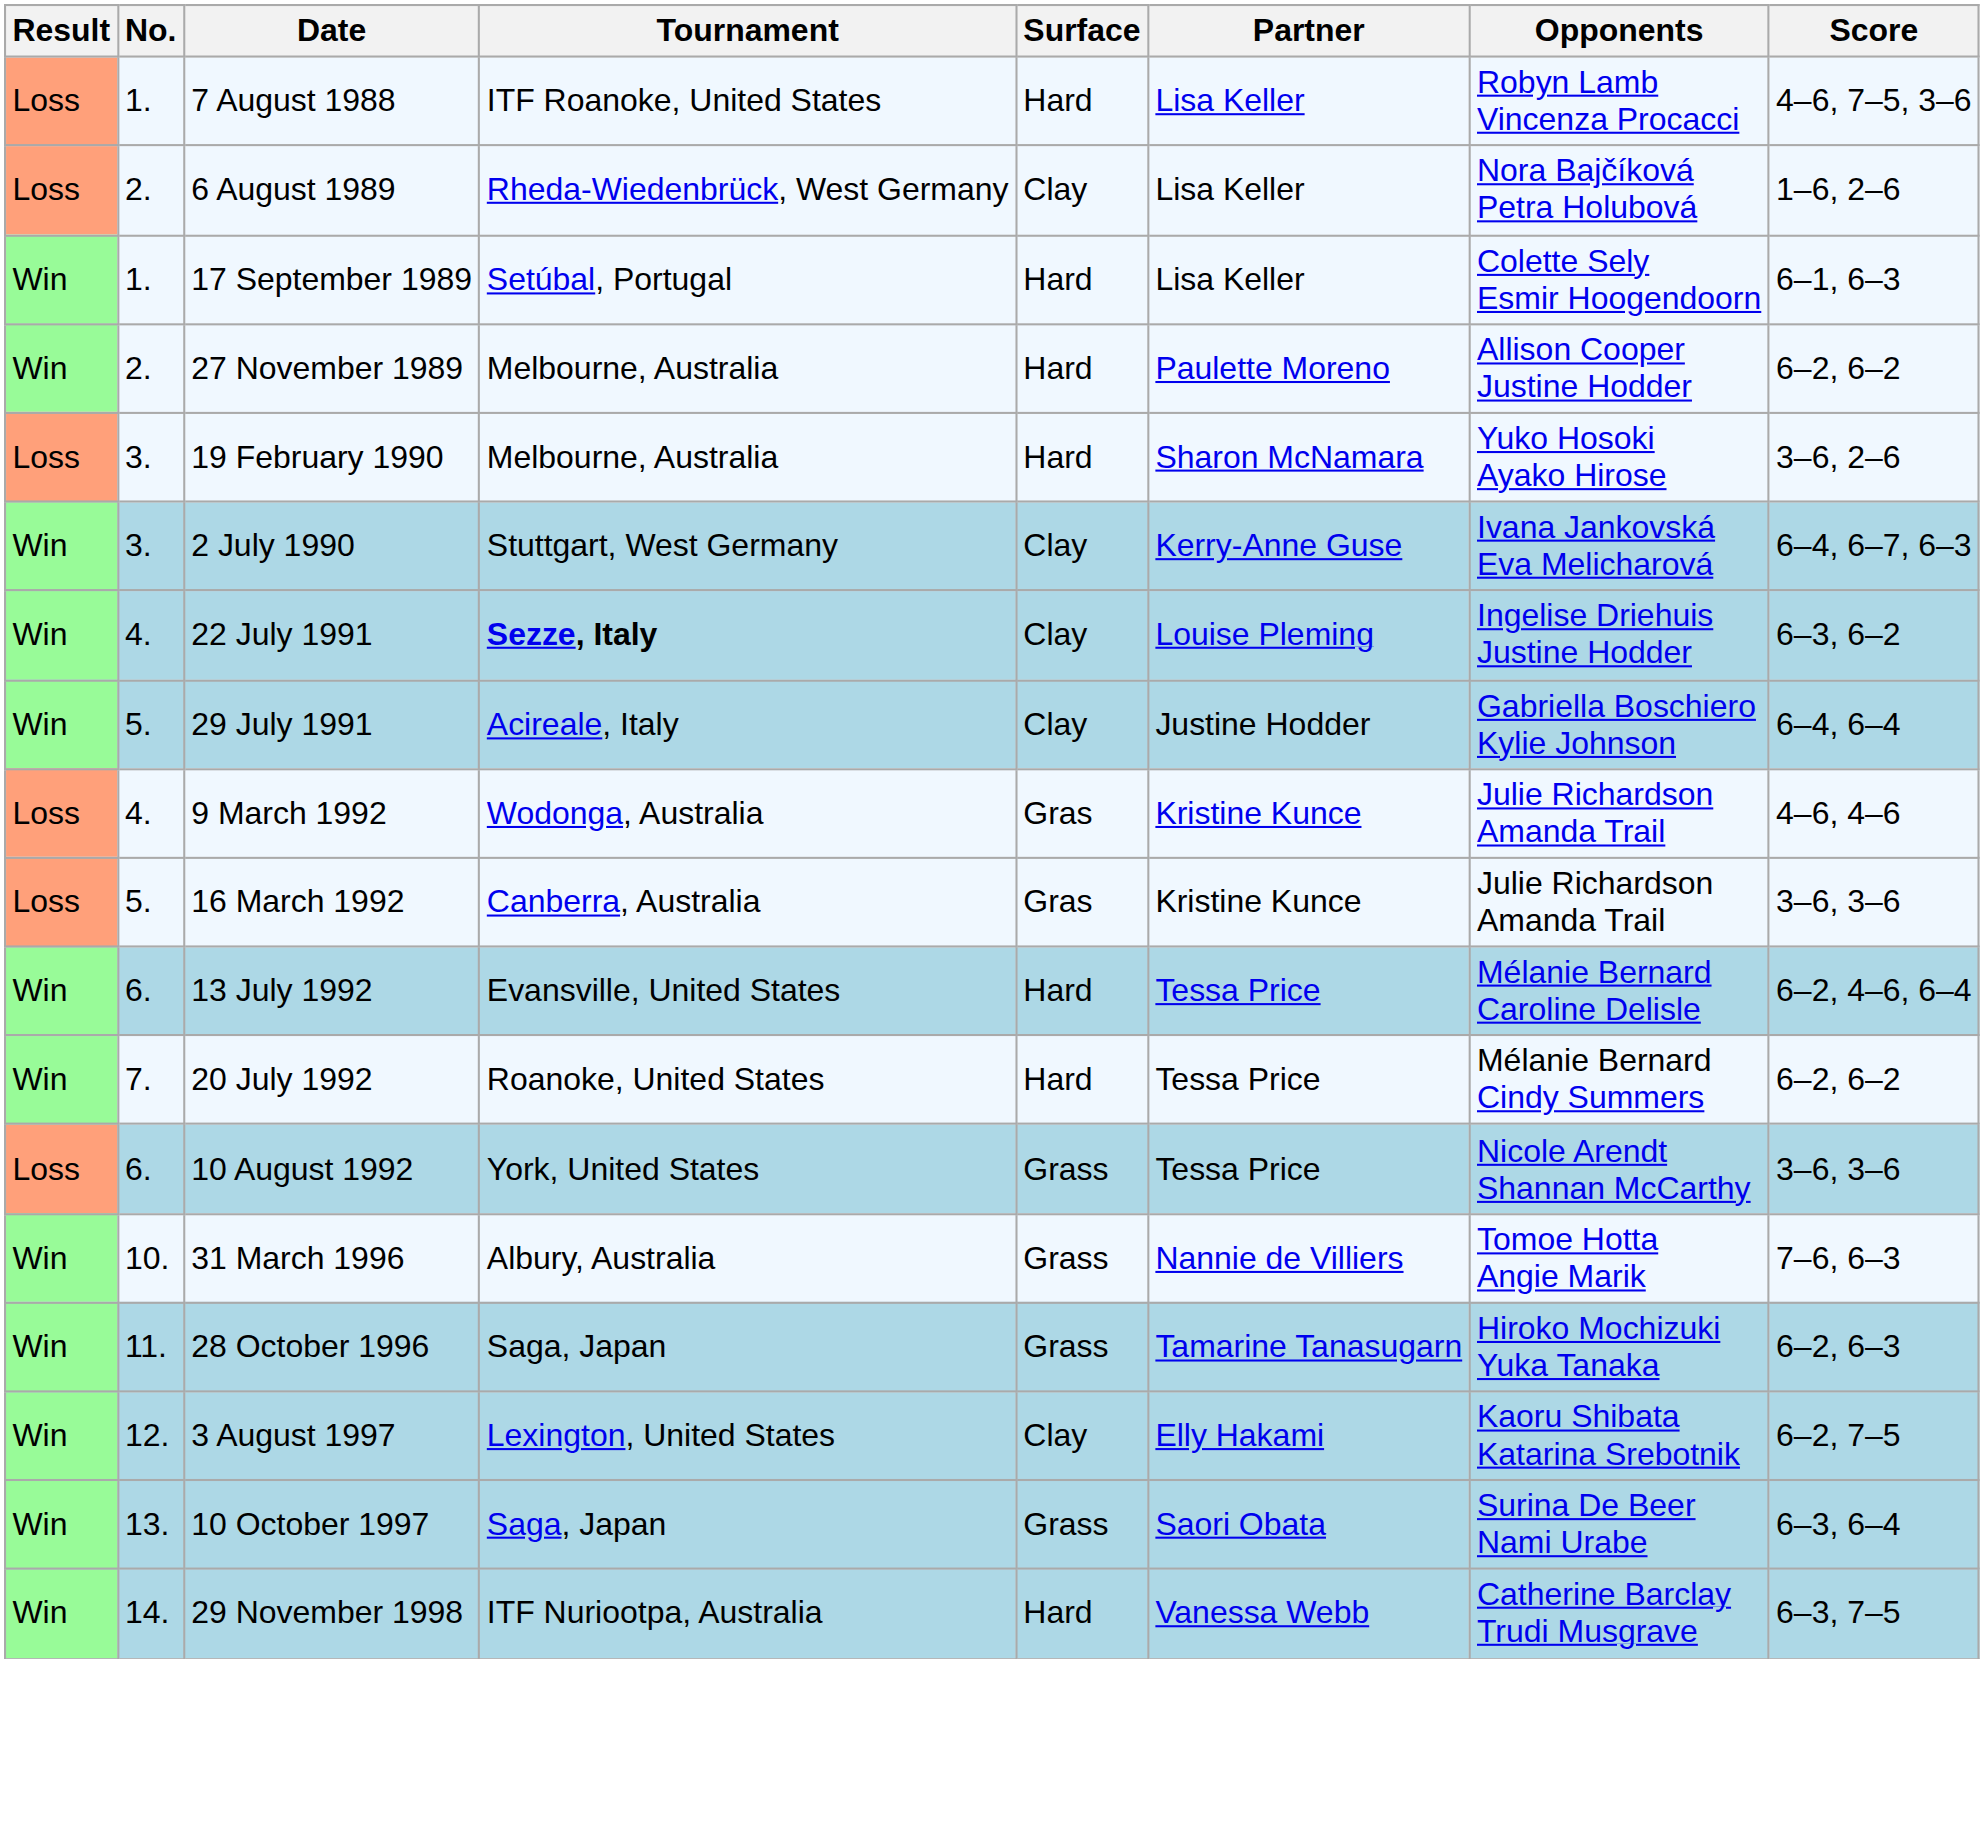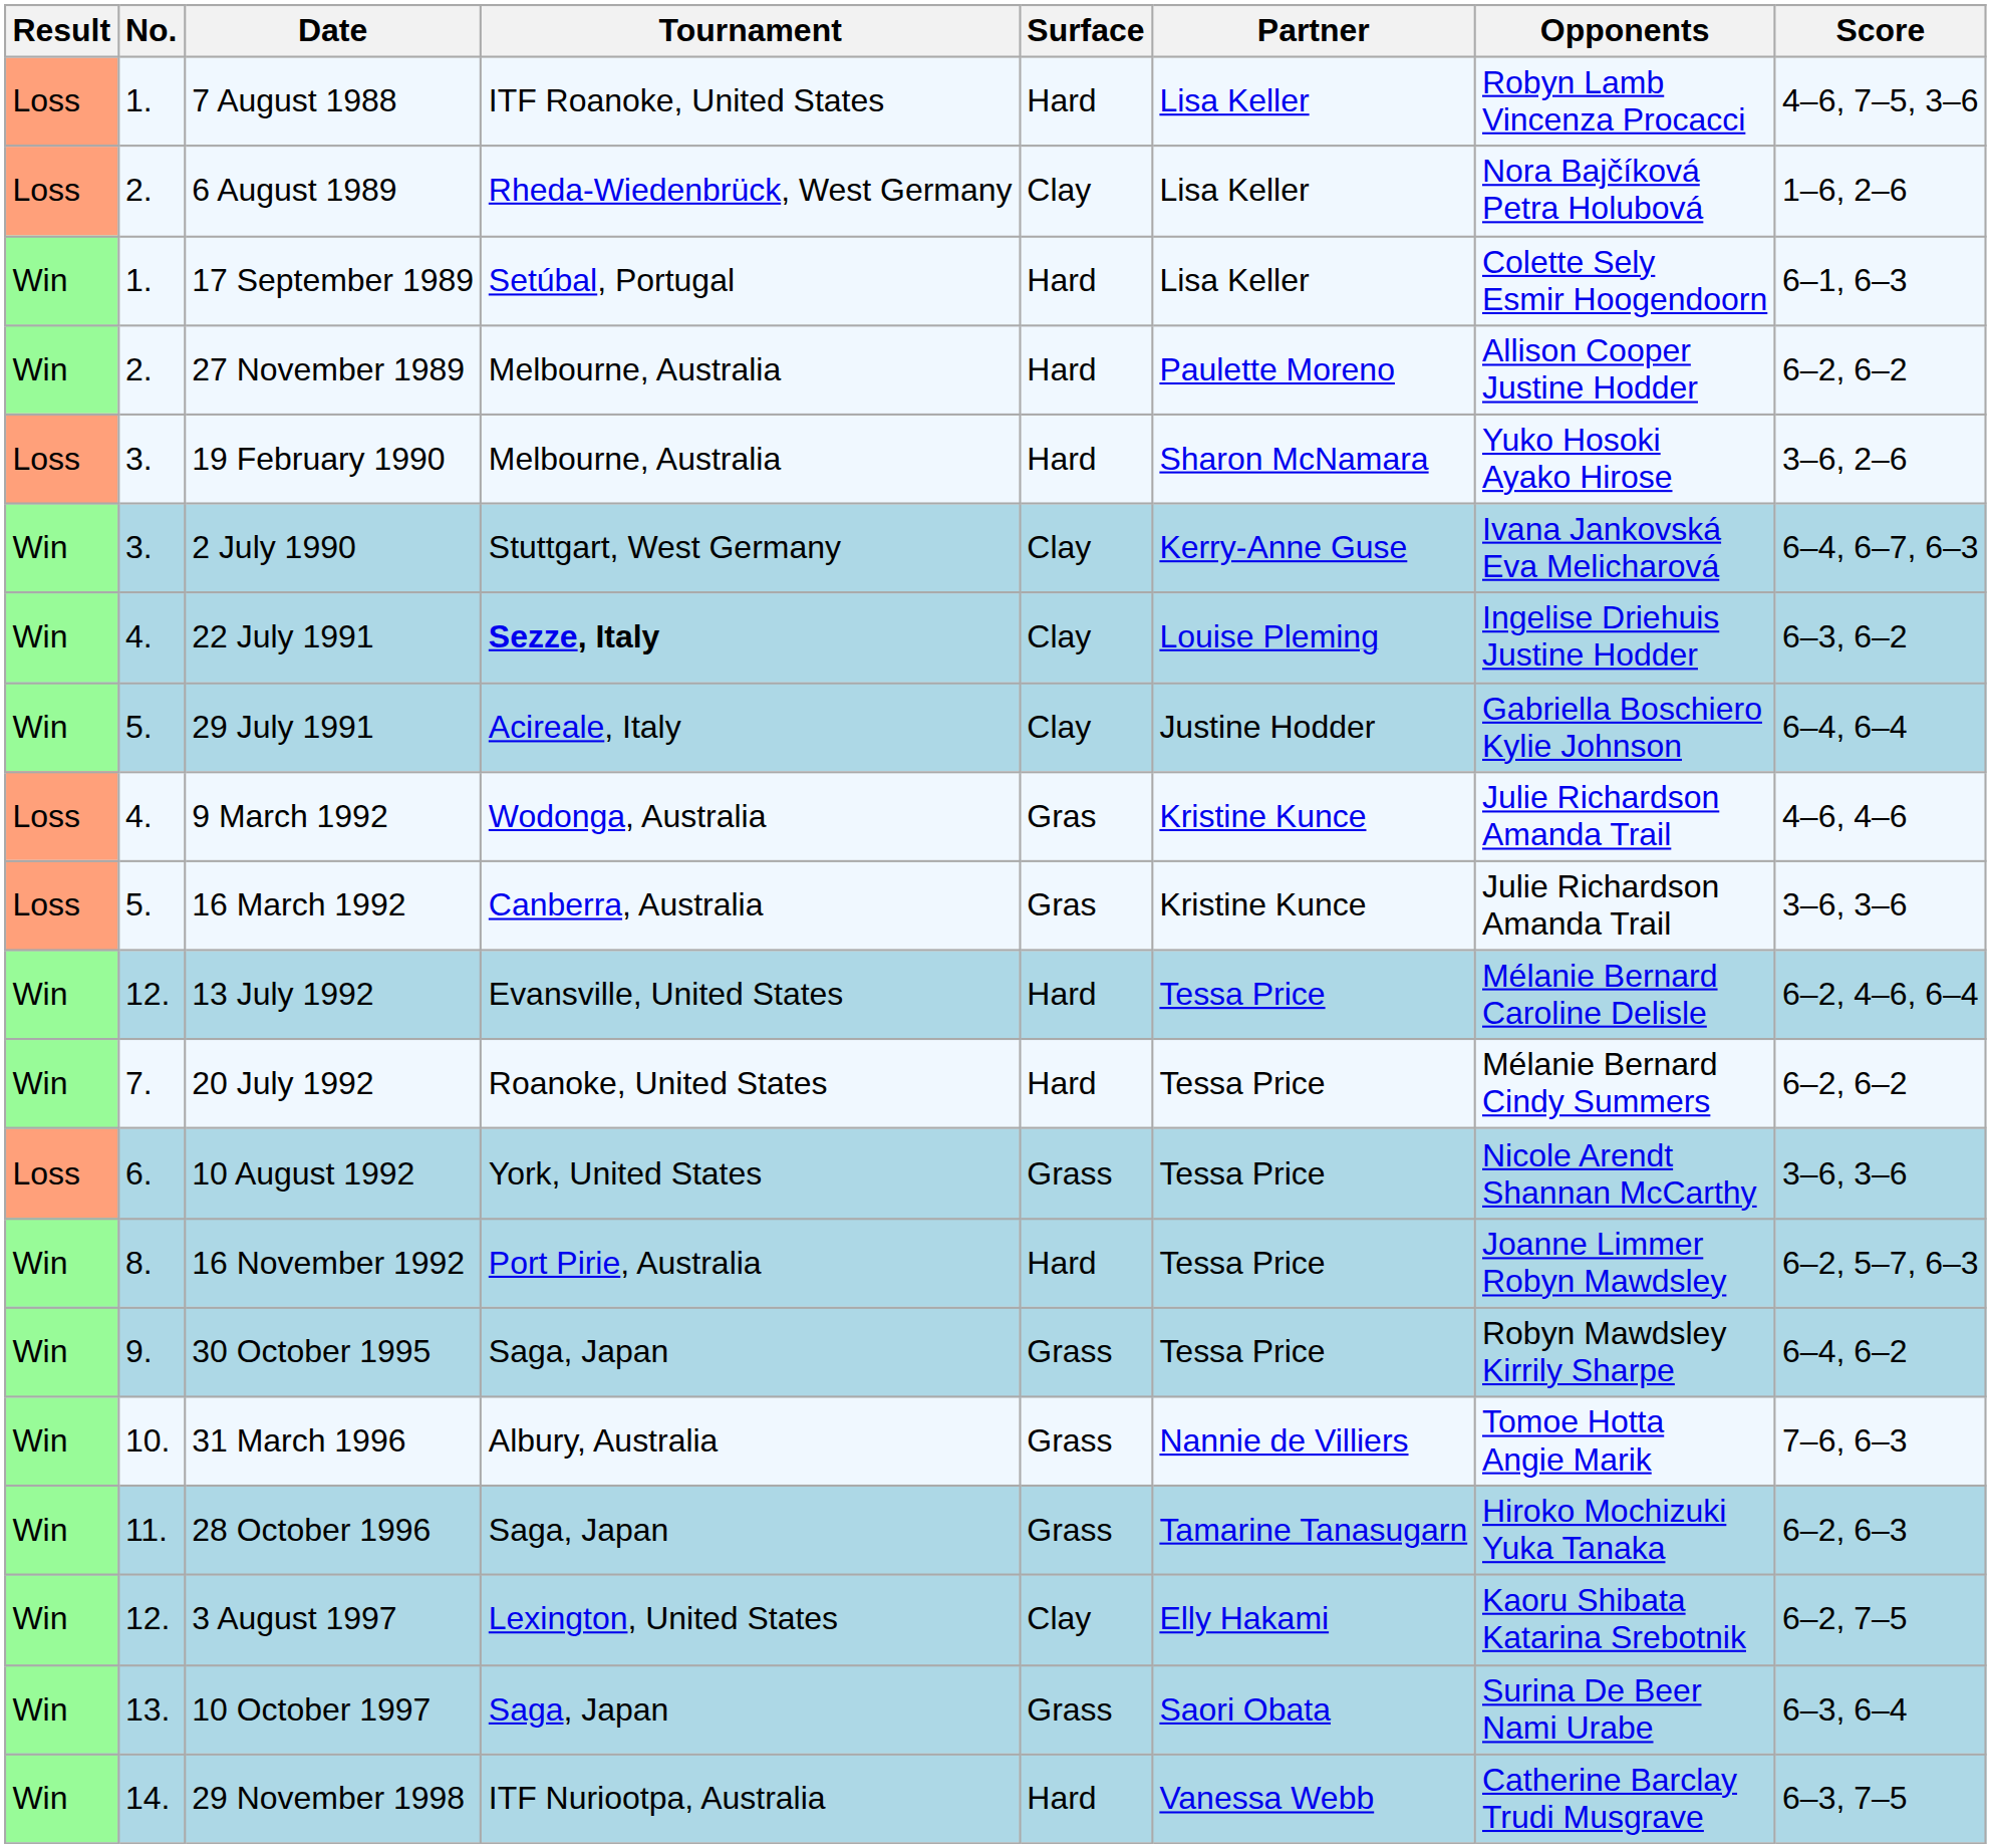 <table class="sortable wikitable" style=font-size:97%>
 <tr>
 <th>Result</th>
 <th>No.</th>
 <th>Date</th>
 <th>Tournament</th>
 <th>Surface</th>
 <th>Partner</th>
 <th>Opponents</th>
 <th>Score</th>
 </tr>
 <tr style="background:#f0f8ff;">
 <td style="background:#ffa07a;">Loss</td>
 <td>1.</td>
 <td>7 August 1988</td>
 <td>ITF Roanoke, United States</td>
 <td>Hard</td>
 <td> <a href='#'>Lisa Keller</a></td>
 <td> <a href='#'>Robyn Lamb</a> <br>  <a href='#'>Vincenza Procacci</a></td>
 <td>4–6, 7–5, 3–6</td>
 </tr>
 <tr bgcolor=f0f8ff>
 <td style="background:#ffa07a;">Loss</td>
 <td>2.</td>
 <td>6 August 1989</td>
 <td><a href='#'>Rheda-Wiedenbrück</a>, West Germany</td>
 <td>Clay</td>
 <td> Lisa Keller</td>
 <td> <a href='#'>Nora Bajčíková</a> <br>  <a href='#'>Petra Holubová</a></td>
 <td>1–6, 2–6</td>
 </tr>
 <tr style="background:#f0f8ff;">
 <td style="background:#98fb98;">Win</td>
 <td>1.</td>
 <td>17 September 1989</td>
 <td><a href='#'>Setúbal</a>, Portugal</td>
 <td>Hard</td>
 <td> Lisa Keller</td>
 <td> <a href='#'>Colette Sely</a> <br>  <a href='#'>Esmir Hoogendoorn</a></td>
 <td>6–1, 6–3</td>
 </tr>
 <tr bgcolor="#f0f8ff">
 <td style="background:#98fb98;">Win</td>
 <td>2.</td>
 <td>27 November 1989</td>
 <td>Melbourne, Australia</td>
 <td>Hard</td>
 <td> <a href='#'>Paulette Moreno</a></td>
 <td> <a href='#'>Allison Cooper</a> <br>  <a href='#'>Justine Hodder</a></td>
 <td>6–2, 6–2</td>
 </tr>
 <tr bgcolor="#f0f8ff">
 <td style="background:#ffa07a;">Loss</td>
 <td>3.</td>
 <td>19 February 1990</td>
 <td>Melbourne, Australia</td>
 <td>Hard</td>
 <td> <a href='#'>Sharon McNamara</a></td>
 <td> <a href='#'>Yuko Hosoki</a> <br>  <a href='#'>Ayako Hirose</a></td>
 <td>3–6, 2–6</td>
 </tr>
 <tr style="background:lightblue;">
 <td style="background:#98fb98;">Win</td>
 <td>3.</td>
 <td>2 July 1990</td>
 <td>Stuttgart, West Germany</td>
 <td>Clay</td>
 <td> <a href='#'>Kerry-Anne Guse</a></td>
 <td> <a href='#'>Ivana Jankovská</a> <br>  <a href='#'>Eva Melicharová</a></td>
 <td>6–4, 6–7, 6–3</td>
 </tr>
 <tr style="background:lightblue;">
 <td style="background:#98fb98;">Win</td>
 <td>4.</td>
 <td>22 July 1991</td>
 <td><strong><a href='#'>Sezze</a>, Italy</strong></td>
 <td>Clay</td>
 <td> <a href='#'>Louise Pleming</a></td>
 <td> <a href='#'>Ingelise Driehuis</a> <br>  <a href='#'>Justine Hodder</a></td>
 <td>6–3, 6–2</td>
 </tr>
 <tr bgcolor="lightblue">
 <td style="background:#98fb98;">Win</td>
 <td>5.</td>
 <td>29 July 1991</td>
 <td><a href='#'>Acireale</a>, Italy</td>
 <td>Clay</td>
 <td> Justine Hodder</td>
 <td> <a href='#'>Gabriella Boschiero</a> <br>  <a href='#'>Kylie Johnson</a></td>
 <td>6–4, 6–4</td>
 </tr>
 <tr style="background:#f0f8ff;">
 <td style="background:#ffa07a;">Loss</td>
 <td>4.</td>
 <td>9 March 1992</td>
 <td><a href='#'>Wodonga</a>, Australia</td>
 <td>Gras</td>
 <td> <a href='#'>Kristine Kunce</a></td>
 <td> <a href='#'>Julie Richardson</a> <br>  <a href='#'>Amanda Trail</a></td>
 <td>4–6, 4–6</td>
 </tr>
 <tr style="background:#f0f8ff;">
 <td style="background:#ffa07a;">Loss</td>
 <td>5.</td>
 <td>16 March 1992</td>
 <td><a href='#'>Canberra</a>, Australia</td>
 <td>Gras</td>
 <td> Kristine Kunce</td>
 <td> Julie Richardson <br>  Amanda Trail</td>
 <td>3–6, 3–6</td>
 </tr>
 <tr bgcolor=lightblue>
 <td style="background:#98fb98;">Win</td>
-<td>6.</td>
+<td>12.</td>
 <td>13 July 1992</td>
 <td>Evansville, United States</td>
 <td>Hard</td>
 <td> <a href='#'>Tessa Price</a></td>
 <td> <a href='#'>Mélanie Bernard</a> <br>  <a href='#'>Caroline Delisle</a></td>
 <td>6–2, 4–6, 6–4</td>
 </tr>
 <tr style="background:#f0f8ff;">
 <td style="background:#98fb98;">Win</td>
 <td>7.</td>
 <td>20 July 1992</td>
 <td>Roanoke, United States</td>
 <td>Hard</td>
 <td> Tessa Price</td>
 <td> Mélanie Bernard <br>  <a href='#'>Cindy Summers</a></td>
 <td>6–2, 6–2</td>
 </tr>
 <tr bgcolor=lightblue>
 <td style="background:#ffa07a;">Loss</td>
 <td>6.</td>
 <td>10 August 1992</td>
 <td>York, United States</td>
 <td>Grass</td>
 <td> Tessa Price</td>
 <td> <a href='#'>Nicole Arendt</a> <br>  <a href='#'>Shannan McCarthy</a></td>
 <td>3–6, 3–6</td>
+</tr>
+<tr style="background:lightblue;">
+<td style="background:#98fb98;">Win</td>
+<td>8.</td>
+<td>16 November 1992</td>
+<td><a href='#'>Port Pirie</a>, Australia</td>
+<td>Hard</td>
+<td> Tessa Price</td>
+<td> <a href='#'>Joanne Limmer</a> <br>  <a href='#'>Robyn Mawdsley</a></td>
+<td>6–2, 5–7, 6–3</td>
+</tr>
+<tr style="background:lightblue;">
+<td style="background:#98fb98;">Win</td>
+<td>9.</td>
+<td>30 October 1995</td>
+<td>Saga, Japan</td>
+<td>Grass</td>
+<td> Tessa Price</td>
+<td> Robyn Mawdsley <br>  <a href='#'>Kirrily Sharpe</a></td>
+<td>6–4, 6–2</td>
 </tr>
 <tr style="background:#f0f8ff;">
 <td style="background:#98fb98;">Win</td>
 <td>10.</td>
 <td>31 March 1996</td>
 <td>Albury, Australia</td>
 <td>Grass</td>
 <td> <a href='#'>Nannie de Villiers</a></td>
 <td> <a href='#'>Tomoe Hotta</a> <br>  <a href='#'>Angie Marik</a></td>
 <td>7–6, 6–3</td>
 </tr>
 <tr style="background:lightblue;">
 <td style="background:#98fb98;">Win</td>
 <td>11.</td>
 <td>28 October 1996</td>
 <td>Saga, Japan</td>
 <td>Grass</td>
 <td> <a href='#'>Tamarine Tanasugarn</a></td>
 <td> <a href='#'>Hiroko Mochizuki</a> <br>  <a href='#'>Yuka Tanaka</a></td>
 <td>6–2, 6–3</td>
 </tr>
 <tr style="background:lightblue;">
 <td style="background:#98fb98;">Win</td>
 <td>12.</td>
 <td>3 August 1997</td>
 <td><a href='#'>Lexington</a>, United States</td>
 <td>Clay</td>
 <td> <a href='#'>Elly Hakami</a></td>
 <td> <a href='#'>Kaoru Shibata</a> <br>  <a href='#'>Katarina Srebotnik</a></td>
 <td>6–2, 7–5</td>
 </tr>
 <tr style="background:lightblue;">
 <td style="background:#98fb98;">Win</td>
 <td>13.</td>
 <td>10 October 1997</td>
 <td><a href='#'>Saga</a>, Japan</td>
 <td>Grass</td>
 <td> <a href='#'>Saori Obata</a></td>
 <td> <a href='#'>Surina De Beer</a><br>  <a href='#'>Nami Urabe</a></td>
 <td>6–3, 6–4</td>
 </tr>
 <tr style="background:lightblue;">
 <td style="background:#98fb98;">Win</td>
 <td>14.</td>
 <td>29 November 1998</td>
 <td>ITF Nuriootpa, Australia</td>
 <td>Hard</td>
 <td> <a href='#'>Vanessa Webb</a></td>
 <td> <a href='#'>Catherine Barclay</a> <br>  <a href='#'>Trudi Musgrave</a></td>
 <td>6–3, 7–5</td>
 </tr>
 </table>
